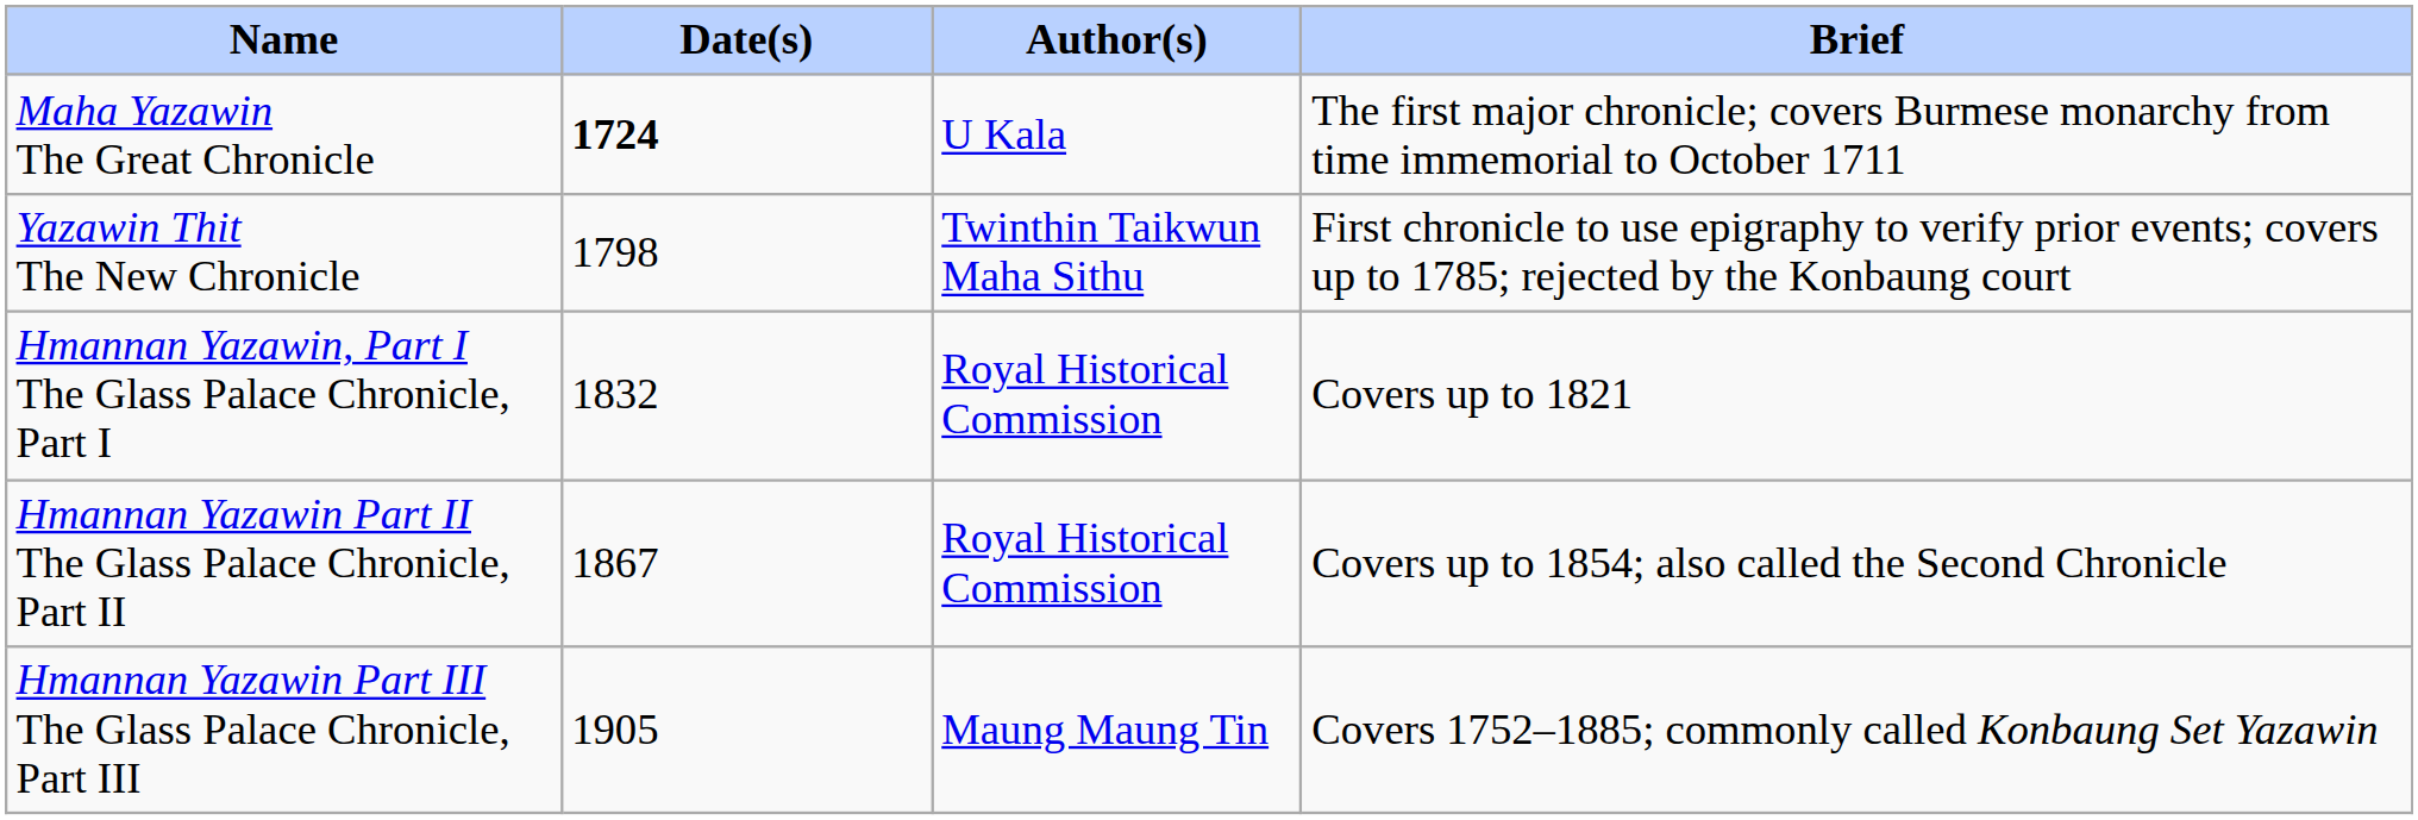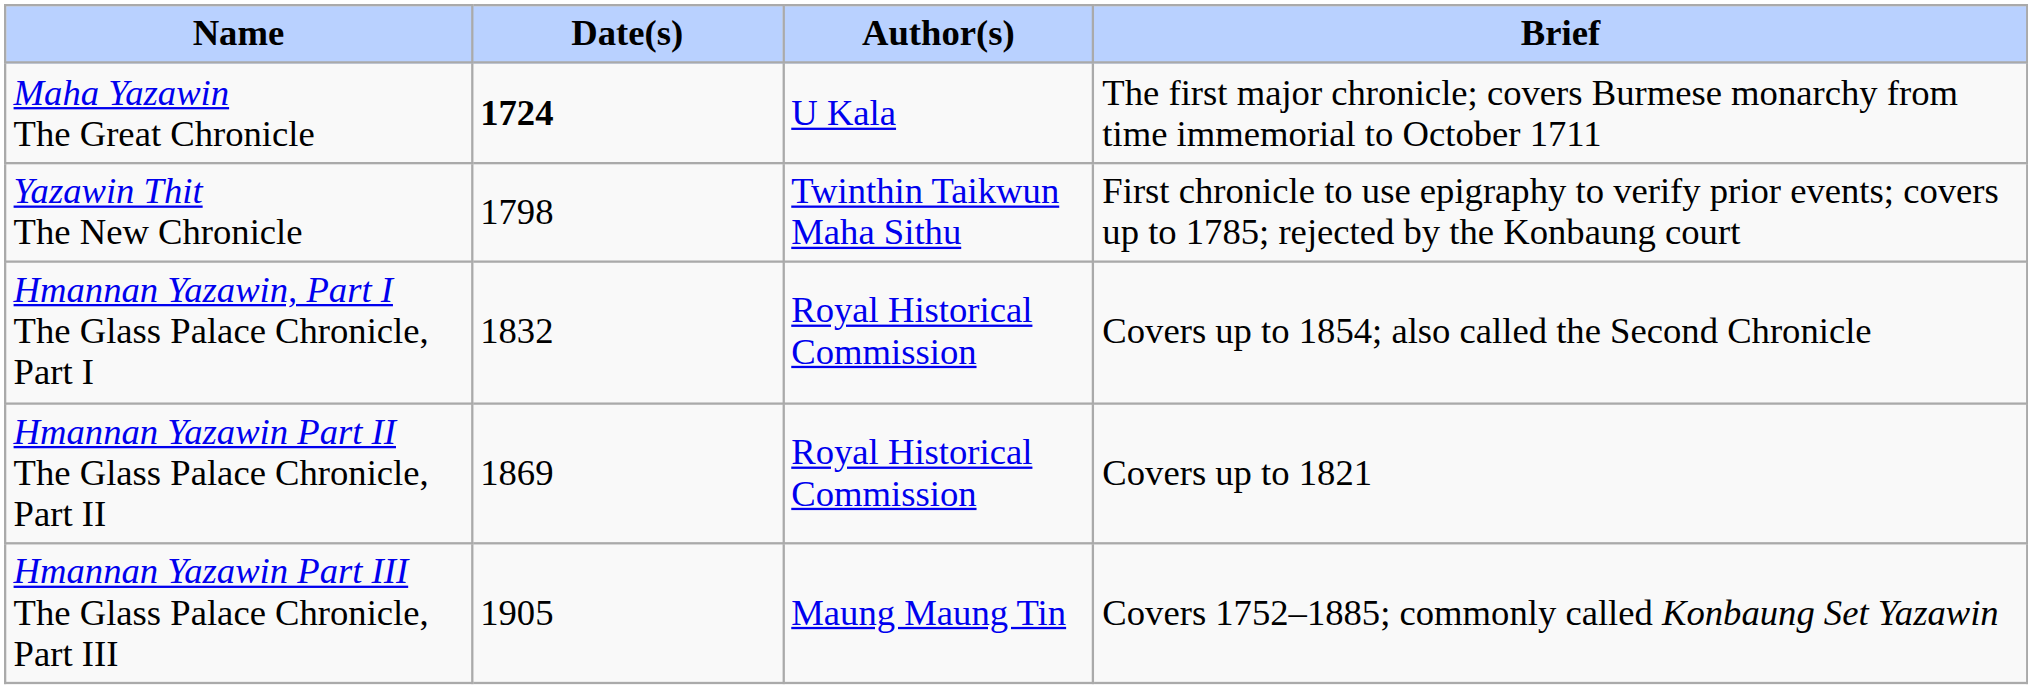 <table width=100% class="wikitable sortable" border="1">
 <tr>
 <th style="background-color:#B9D1FF" width=15%>Name</th>
 <th style="background-color:#B9D1FF" width=10%>Date(s)</th>
 <th style="background-color:#B9D1FF" width=10%>Author(s)</th>
 <th style="background-color:#B9D1FF" width=30%>Brief</th>
 </tr>
 <tr>
 <td><em><a href='#'>Maha Yazawin</a></em> <br> The Great Chronicle</td>
 <td><strong>1724</strong></td>
 <td><a href='#'>U Kala</a></td>
 <td>The first major chronicle; covers Burmese monarchy from time immemorial to October 1711</td>
 </tr>
 <tr>
 <td><em><a href='#'>Yazawin Thit</a></em> <br> The New Chronicle</td>
 <td>1798</td>
 <td><a href='#'>Twinthin Taikwun Maha Sithu</a></td>
 <td>First chronicle to use epigraphy to verify prior events; covers up to 1785; rejected by the Konbaung court</td>
 </tr>
 <tr>
 <td><em><a href='#'>Hmannan Yazawin, Part I</a></em> <br> The Glass Palace Chronicle, Part I</td>
 <td>1832</td>
 <td><a href='#'>Royal Historical Commission</a></td>
-<td>Covers up to 1821</td>
+<td>Covers up to 1854; also called the Second Chronicle</td>
 </tr>
 <tr>
 <td><em><a href='#'>Hmannan Yazawin Part II</a></em> <br> The Glass Palace Chronicle, Part II</td>
-<td>1867</td>
+<td>1869</td>
 <td><a href='#'>Royal Historical Commission</a></td>
-<td>Covers up to 1854; also called the Second Chronicle</td>
+<td>Covers up to 1821</td>
 </tr>
 <tr>
 <td><em><a href='#'>Hmannan Yazawin Part III</a></em> <br> The Glass Palace Chronicle, Part III</td>
 <td>1905</td>
 <td><a href='#'>Maung Maung Tin</a></td>
 <td>Covers 1752–1885; commonly called <em>Konbaung Set Yazawin</em></td>
 </tr>
 </table>
